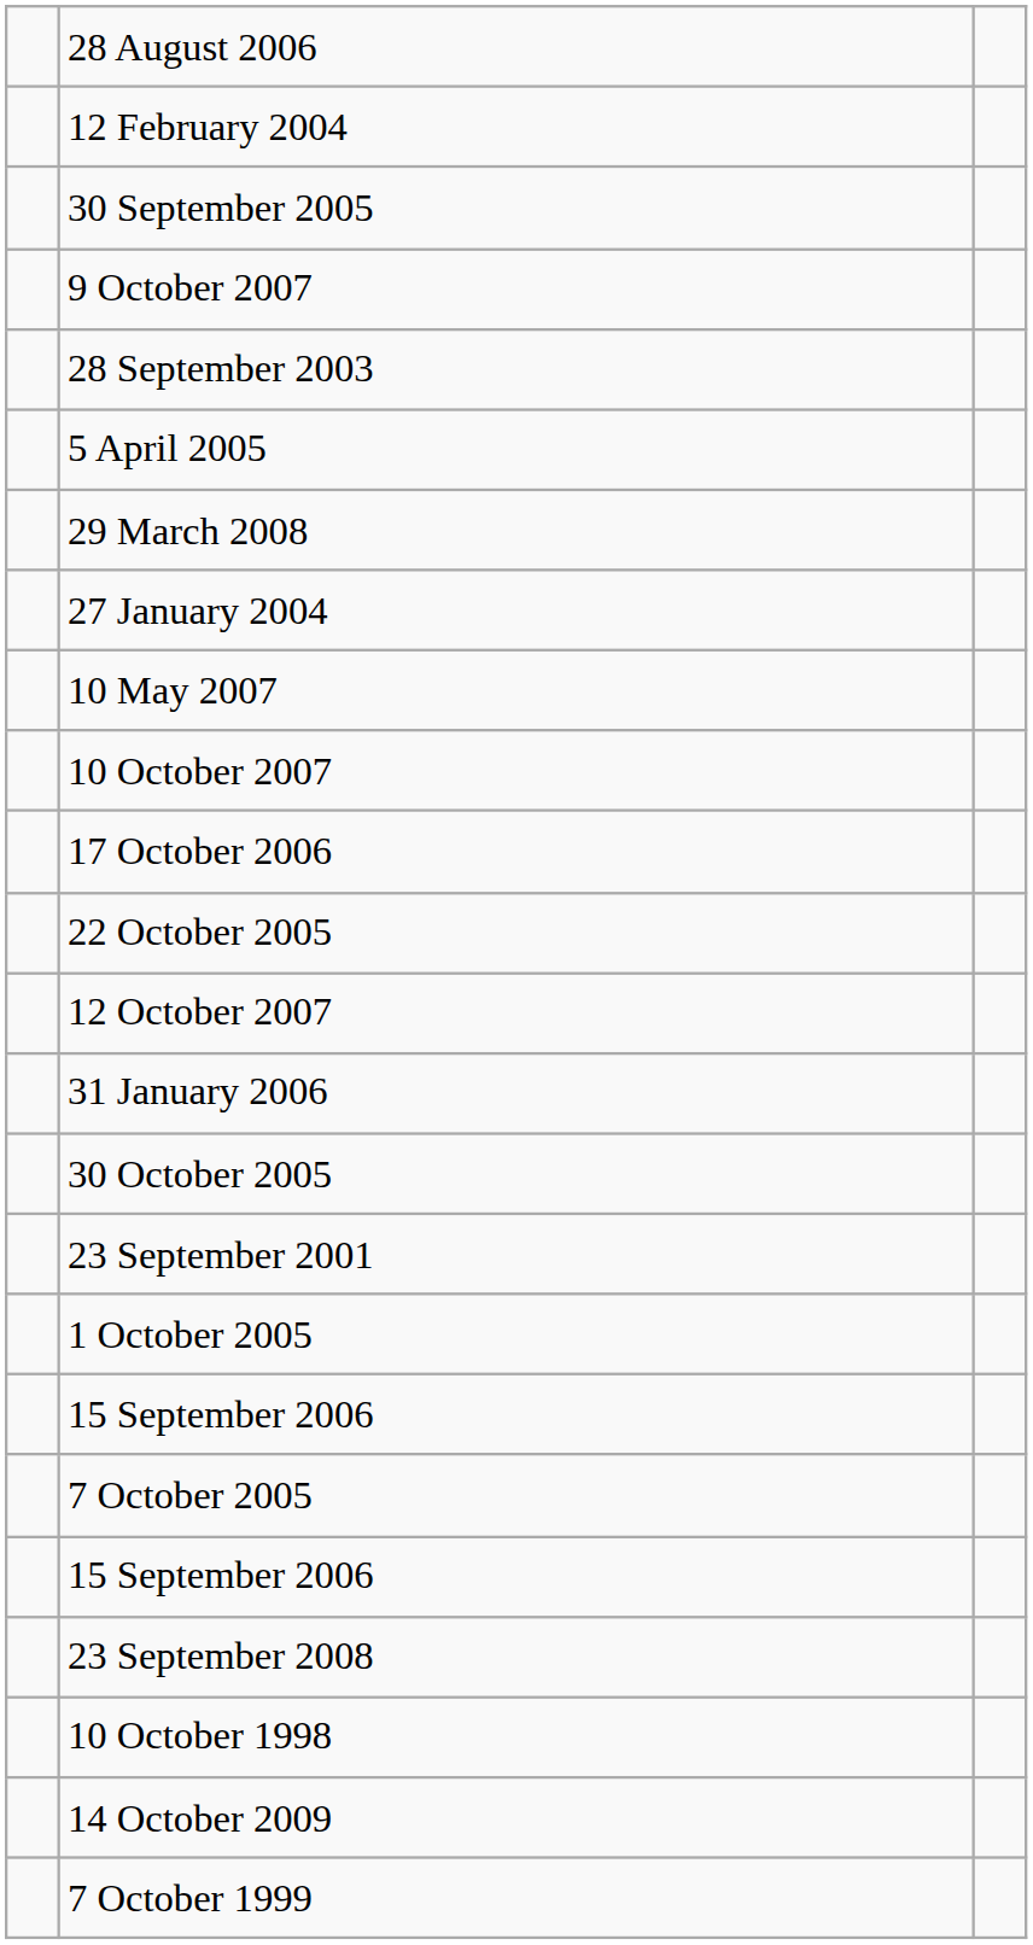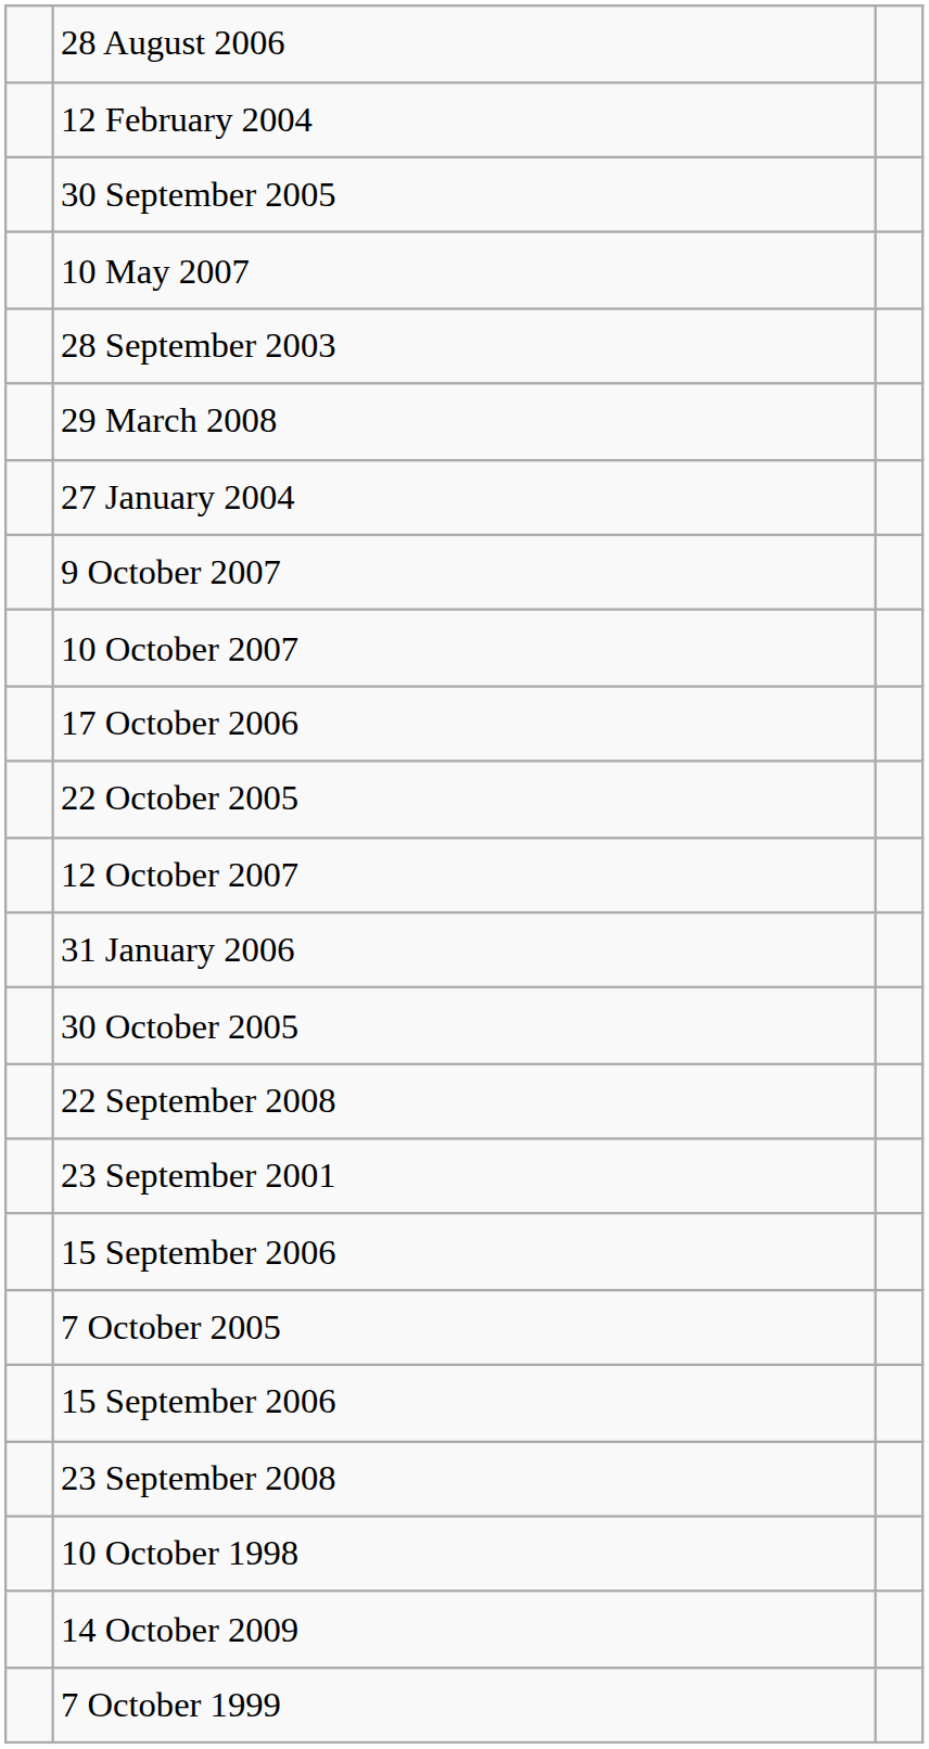 <table class="wikitable" style="font-size: 89%; float: left; width: 26em; margin-right: 1em; height: 700px">
 <tr>
 <td></td>
 <td>28 August 2006</td>
 <td></td>
 </tr>
 <tr>
 <td></td>
 <td>12 February 2004</td>
 <td></td>
 </tr>
 <tr>
 <td></td>
 <td>30 September 2005</td>
 <td></td>
 </tr>
 <tr>
 <td></td>
-<td>9 October 2007</td>
+<td>10 May 2007</td>
 <td></td>
 </tr>
 <tr>
 <td></td>
 <td>28 September 2003</td>
-<td></td>
-</tr>
-<tr>
-<td></td>
-<td>5 April 2005</td>
 <td></td>
 </tr>
 <tr>
 <td></td>
 <td>29 March 2008</td>
 <td></td>
 </tr>
 <tr>
 <td></td>
 <td>27 January 2004</td>
 <td></td>
 </tr>
 <tr>
 <td></td>
-<td>10 May 2007</td>
+<td>9 October 2007</td>
 <td></td>
 </tr>
 <tr>
 <td></td>
 <td>10 October 2007</td>
 <td></td>
 </tr>
 <tr>
 <td></td>
 <td>17 October 2006</td>
 <td></td>
 </tr>
 <tr>
 <td></td>
 <td>22 October 2005</td>
 <td></td>
 </tr>
 <tr>
 <td></td>
 <td>12 October 2007</td>
 <td></td>
 </tr>
 <tr>
 <td></td>
 <td>31 January 2006</td>
 <td></td>
 </tr>
 <tr>
 <td></td>
 <td>30 October 2005</td>
 <td></td>
 </tr>
 <tr>
 <td></td>
-<td>23 September 2001</td>
+<td>22 September 2008</td>
 <td></td>
 </tr>
 <tr>
 <td></td>
-<td>1 October 2005</td>
+<td>23 September 2001</td>
 <td></td>
 </tr>
 <tr>
 <td></td>
 <td>15 September 2006</td>
 <td></td>
 </tr>
 <tr>
 <td></td>
 <td>7 October 2005</td>
 <td></td>
 </tr>
 <tr>
 <td></td>
 <td>15 September 2006</td>
 <td></td>
 </tr>
 <tr>
 <td></td>
 <td>23 September 2008</td>
 <td></td>
 </tr>
 <tr>
 <td></td>
 <td>10 October 1998</td>
 <td></td>
 </tr>
 <tr>
 <td></td>
 <td>14 October 2009</td>
 <td></td>
 </tr>
 <tr>
 <td></td>
 <td>7 October 1999</td>
 <td></td>
 </tr>
 </table>
